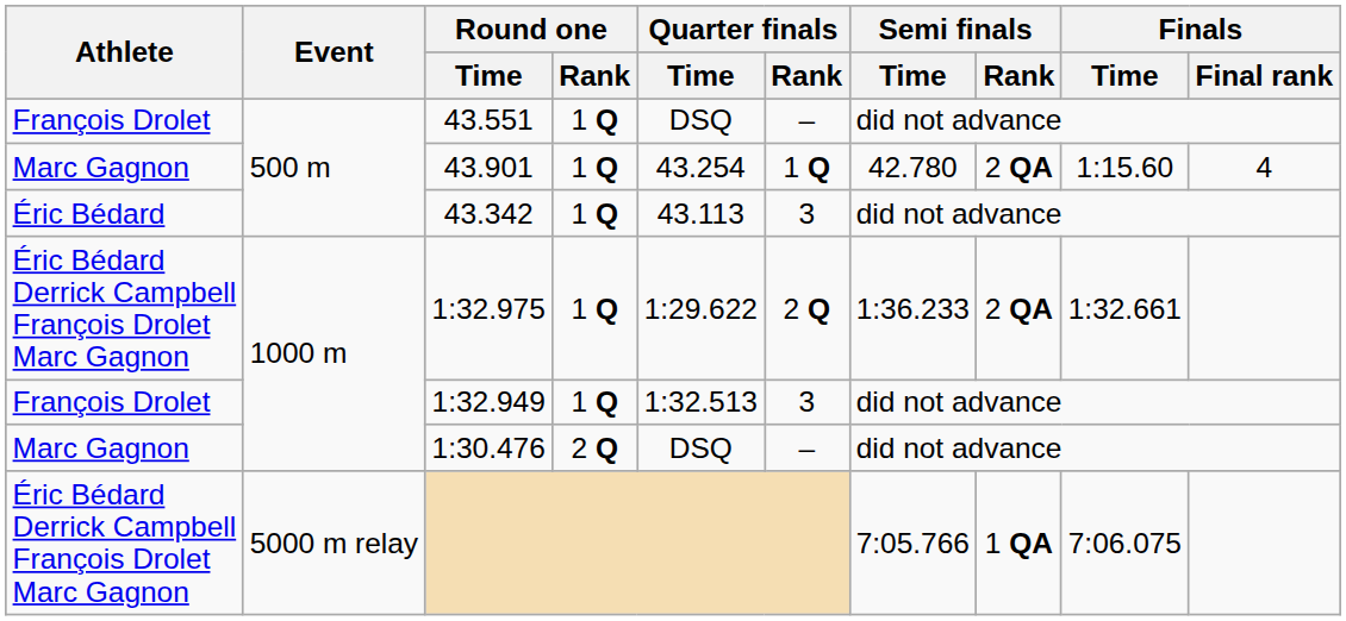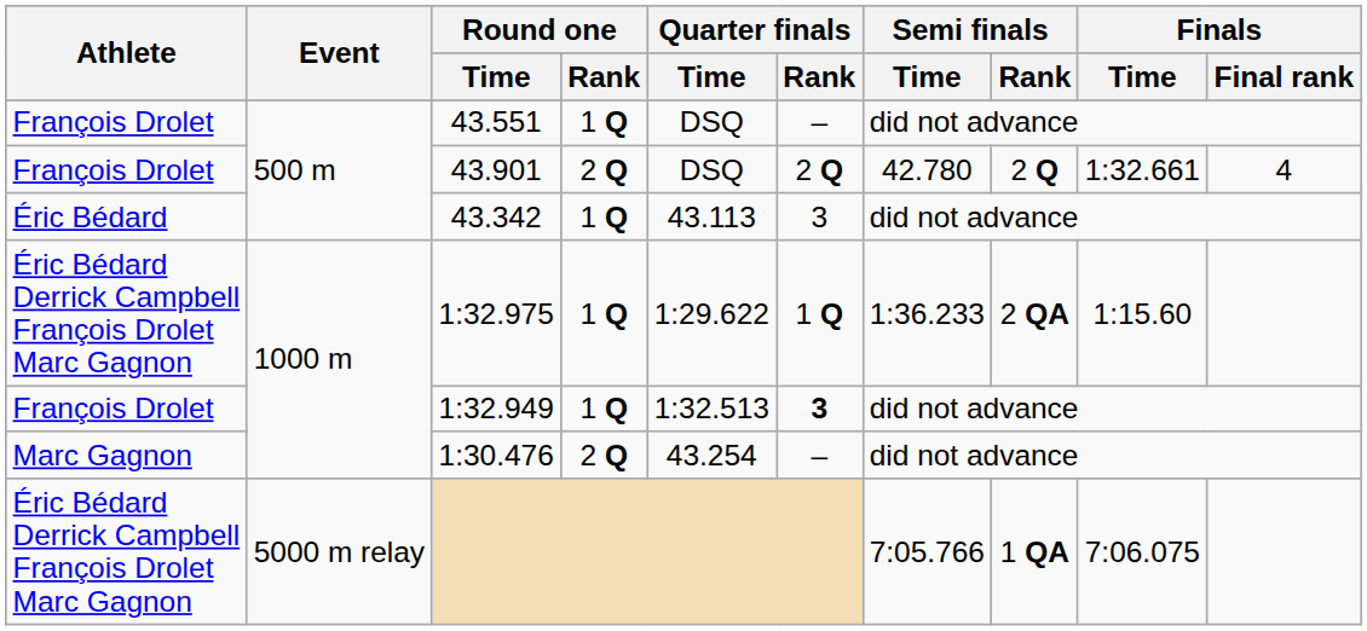 <table class="wikitable" style="font-size:90%">
 <tr>
 <th rowspan="2">Athlete</th>
 <th rowspan="2">Event</th>
 <th colspan="2">Round one</th>
 <th colspan="2">Quarter finals</th>
 <th colspan="2">Semi finals</th>
 <th colspan="2">Finals</th>
 </tr>
 <tr>
 <th>Time</th>
 <th>Rank</th>
 <th>Time</th>
 <th>Rank</th>
 <th>Time</th>
 <th>Rank</th>
 <th>Time</th>
 <th>Final rank</th>
 </tr>
 <tr>
 <td><a href='#'>François Drolet</a></td>
 <td rowspan="3">500 m</td>
 <td align="center">43.551</td>
 <td align="center">1 <strong>Q</strong></td>
 <td align="center">DSQ</td>
 <td align="center">–</td>
 <td colspan="4">did not advance</td>
 </tr>
 <tr>
-<td><a href='#'>Marc Gagnon</a></td>
+<td><a href='#'>François Drolet</a></td>
 <td align="center">43.901</td>
-<td align="center">1 <strong>Q</strong></td>
-<td align="center">43.254</td>
-<td align="center">1 <strong>Q</strong></td>
+<td align="center">2 <strong>Q</strong></td>
+<td align="center">DSQ</td>
+<td align="center">2 <strong>Q</strong></td>
 <td align="center">42.780</td>
-<td align="center">2 <strong>QA</strong></td>
-<td align="center">1:15.60</td>
+<td align="center">2 <strong>Q</strong></td>
+<td align="center">1:32.661</td>
 <td align="center">4</td>
 </tr>
 <tr>
 <td><a href='#'>Éric Bédard</a></td>
 <td align="center">43.342</td>
 <td align="center">1 <strong>Q</strong></td>
 <td align="center">43.113</td>
 <td align="center">3</td>
 <td colspan="4">did not advance</td>
 </tr>
 <tr>
 <td><a href='#'>Éric Bédard</a><br><a href='#'>Derrick Campbell</a><br><a href='#'>François Drolet</a><br><a href='#'>Marc Gagnon</a></td>
 <td rowspan="3">1000 m</td>
 <td align="center">1:32.975</td>
 <td align="center">1 <strong>Q</strong></td>
 <td align="center">1:29.622</td>
-<td align="center">2 <strong>Q</strong></td>
+<td align="center">1 <strong>Q</strong></td>
 <td align="center">1:36.233</td>
 <td align="center">2 <strong>QA</strong></td>
-<td align="center">1:32.661</td>
+<td align="center">1:15.60</td>
 <td align="center"></td>
 </tr>
 <tr>
 <td><a href='#'>François Drolet</a></td>
 <td align="center">1:32.949</td>
 <td align="center">1 <strong>Q</strong></td>
 <td align="center">1:32.513</td>
-<td align="center">3</td>
+<td align="center"><strong>3</strong></td>
 <td colspan="4">did not advance</td>
 </tr>
 <tr>
 <td><a href='#'>Marc Gagnon</a></td>
 <td align="center">1:30.476</td>
 <td align="center">2 <strong>Q</strong></td>
-<td align="center">DSQ</td>
+<td align="center">43.254</td>
 <td align="center">–</td>
 <td colspan="4">did not advance</td>
 </tr>
 <tr>
 <td><a href='#'>Éric Bédard</a><br><a href='#'>Derrick Campbell</a><br><a href='#'>François Drolet</a><br><a href='#'>Marc Gagnon</a></td>
 <td>5000 m relay</td>
 <td colspan=4 bgcolor=wheat></td>
 <td align=center>7:05.766</td>
 <td align=center>1 <strong>QA</strong></td>
 <td align=center>7:06.075</td>
 <td align=center></td>
 </tr>
 </table>
